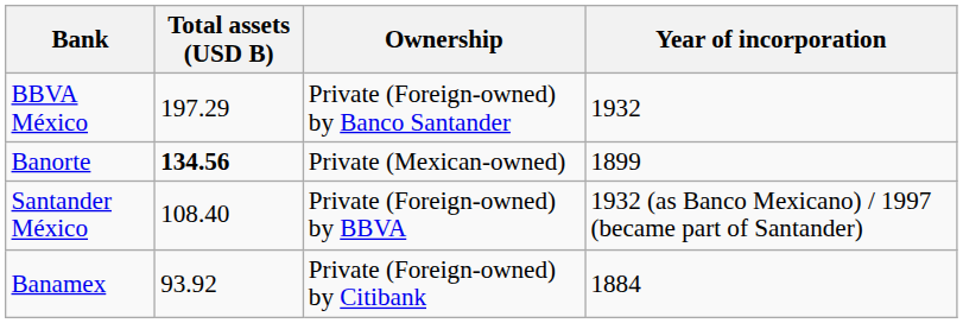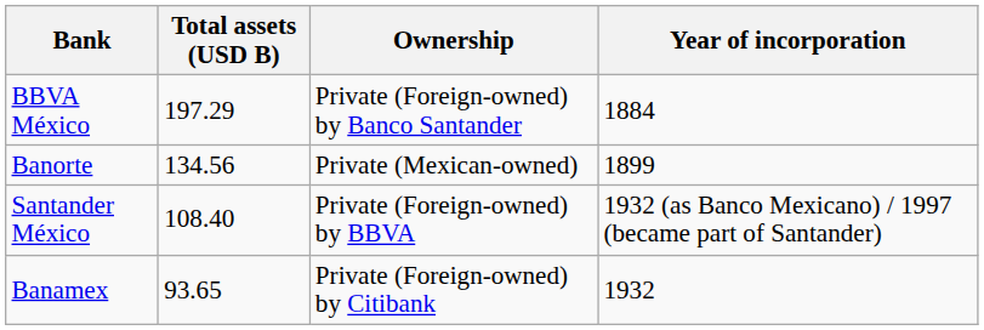 <table class="wikitable">
 <tr>
 <th>Bank</th>
 <th>Total assets (USD B)</th>
 <th>Ownership</th>
 <th>Year of incorporation</th>
 </tr>
 <tr>
 <td><a href='#'>BBVA México</a></td>
 <td>197.29</td>
 <td>Private (Foreign-owned) by <a href='#'>Banco Santander</a></td>
-<td>1932</td>
+<td>1884</td>
 </tr>
 <tr>
 <td><a href='#'>Banorte</a></td>
-<td><strong>134.56</strong></td>
+<td>134.56</td>
 <td>Private (Mexican-owned)</td>
 <td>1899</td>
 </tr>
 <tr>
 <td><a href='#'>Santander México</a></td>
 <td>108.40</td>
 <td>Private (Foreign-owned) by <a href='#'>BBVA</a></td>
 <td>1932 (as Banco Mexicano) / 1997 (became part of Santander)</td>
 </tr>
 <tr>
 <td><a href='#'>Banamex</a></td>
-<td>93.92</td>
+<td>93.65</td>
 <td>Private (Foreign-owned) by <a href='#'>Citibank</a></td>
-<td>1884</td>
+<td>1932</td>
 </tr>
 </table>
